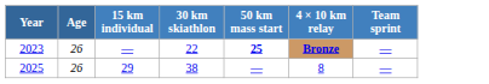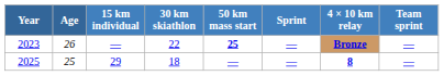 <table class="wikitable" style="font-size:95%; text-align:center; border:grey solid 1px; border-collapse:collapse; background:#ffffff;">
 <tr>
 <th style="background-color:#369; color:white; width:60px;"> Year </th>
 <th style="background-color:#369; color:white; width:40px;"> Age </th>
 <th style="background-color:#4180be; color:white; width:75px;"> 15 km <br> individual </th>
 <th style="background-color:#4180be; color:white; width:75px;"> 30 km <br> skiathlon </th>
 <th style="background-color:#4180be; color:white; width:75px;"> 50 km <br> mass start </th>
+<th style="background-color:#4180be; color:white; width:75px;"> Sprint </th>
 <th style="background-color:#4180be; color:white; width:75px;"> 4 × 10 km <br> relay </th>
 <th style="background-color:#4180be; color:white; width:75px;"> Team <br> sprint </th>
 </tr>
 <tr>
 <td><a href='#'>2023</a></td>
 <td><em>26</em></td>
 <td><a href='#'>—</a></td>
 <td><a href='#'>22</a></td>
 <td><strong><a href='#'>25</a></strong></td>
+<td><a href='#'>—</a></td>
 <td style="background:#c96;"><a href='#'><strong>Bronze</strong></a></td>
 <td><a href='#'>—</a></td>
 </tr>
 <tr>
 <td><a href='#'>2025</a></td>
-<td><em>26</em></td>
+<td><em>25</em></td>
 <td><a href='#'>29</a></td>
-<td><a href='#'>38</a></td>
+<td><a href='#'>18</a></td>
 <td><a href='#'>—</a></td>
-<td><a href='#'>8</a></td>
+<td><a href='#'>—</a></td>
+<td><strong><a href='#'>8</a></strong></td>
 <td><a href='#'>—</a></td>
 </tr>
 </table>
